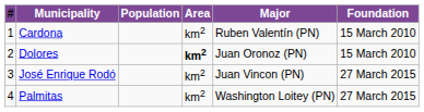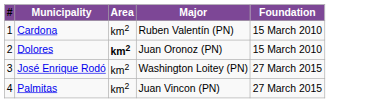 <table class="wikitable sortable defaultleft col1center col3right col4right">
 <tr>
 <th style="background-color:#7d4796" scope=col>#</th>
 <th style="color:white;background-color:#7d4796;text-align:center">Municipality</th>
-<th style="color:white;background-color:#7d4796;text-align:center">Population</th>
 <th style="color:white;background-color:#7d4796;text-align:center">Area</th>
 <th style="color:white;background-color:#7d4796;text-align:center">Major </th>
 <th style="color:white;background-color:#7d4796;text-align:center">Foundation</th>
 </tr>
 <tr>
 <td>1</td>
 <td><a href='#'>Cardona</a></td>
-<td></td>
 <td> km<sup>2</sup></td>
 <td>Ruben Valentín (PN)</td>
 <td>15 March 2010</td>
 </tr>
 <tr>
 <td>2</td>
 <td><a href='#'>Dolores</a></td>
-<td></td>
 <td><strong> km<sup>2</sup></strong></td>
 <td>Juan Oronoz (PN)</td>
 <td>15 March 2010</td>
 </tr>
 <tr>
 <td>3</td>
 <td><a href='#'>José Enrique Rodó</a></td>
-<td></td>
 <td> km<sup>2</sup></td>
-<td>Juan Vincon (PN)</td>
+<td>Washington Loitey (PN)</td>
 <td>27 March 2015</td>
 </tr>
 <tr>
 <td>4</td>
 <td><a href='#'>Palmitas</a></td>
-<td></td>
 <td> km<sup>2</sup></td>
-<td>Washington Loitey (PN)</td>
+<td>Juan Vincon (PN)</td>
 <td>27 March 2015</td>
 </tr>
 </table>
